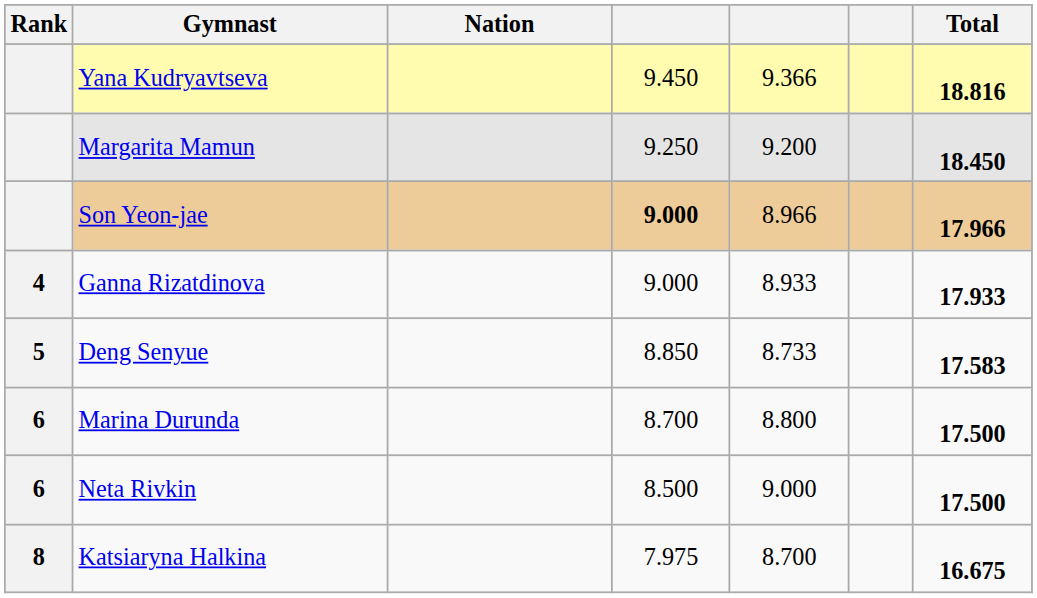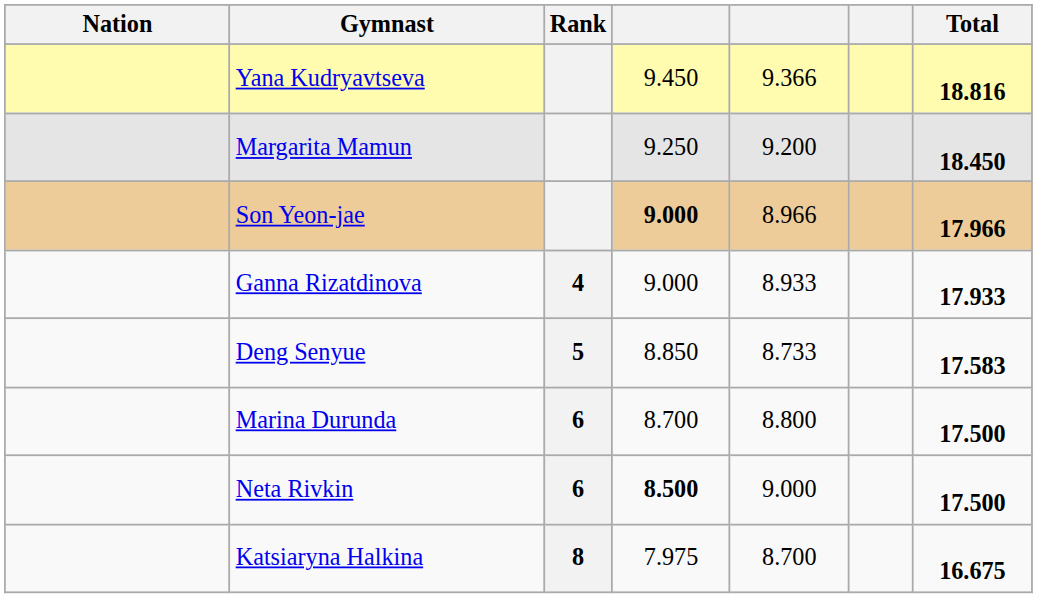 <table class="wikitable sortable" style="text-align:center; font-size:85%">
 <tr>
+<th ! scope="col" style="width:120px;">Nation</th>
+<th ! scope="col" style="width:170px;">Gymnast</th>
 <th scope="col" style="width:20px;">Rank</th>
-<th ! scope="col" style="width:170px;">Gymnast</th>
-<th ! scope="col" style="width:120px;">Nation</th>
 <th ! scope="col" style="width:60px;"></th>
 <th ! scope="col" style="width:60px;"></th>
 <th ! scope="col" style="width:30px;"></th>
 <th ! scope="col" style="width:60px;">Total</th>
 </tr>
 <tr bgcolor=fffcaf>
+<td style="text-align:left;"></td>
+<td align=left><a href='#'>Yana Kudryavtseva</a></td>
 <th scope=row></th>
-<td align=left><a href='#'>Yana Kudryavtseva</a></td>
-<td style="text-align:left;"></td>
 <td>9.450</td>
 <td>9.366</td>
 <td></td>
 <td><br><strong>18.816</strong></td>
 </tr>
 <tr bgcolor=e5e5e5>
+<td style="text-align:left;"></td>
+<td align=left><a href='#'>Margarita Mamun</a></td>
 <th scope=row></th>
-<td align=left><a href='#'>Margarita Mamun</a></td>
-<td style="text-align:left;"></td>
 <td>9.250</td>
 <td>9.200</td>
 <td></td>
 <td><br><strong>18.450</strong></td>
 </tr>
 <tr bgcolor=eecc99>
+<td style="text-align:left;"></td>
+<td align=left><a href='#'>Son Yeon-jae</a></td>
 <th scope=row></th>
-<td align=left><a href='#'>Son Yeon-jae</a></td>
-<td style="text-align:left;"></td>
 <td><strong>9.000</strong></td>
 <td>8.966</td>
 <td></td>
 <td><br><strong>17.966</strong></td>
 </tr>
 <tr>
+<td style="text-align:left;"></td>
+<td align=left><a href='#'>Ganna Rizatdinova</a></td>
 <th scope=row>4</th>
-<td align=left><a href='#'>Ganna Rizatdinova</a></td>
-<td style="text-align:left;"></td>
 <td>9.000</td>
 <td>8.933</td>
 <td></td>
 <td><br><strong>17.933</strong></td>
 </tr>
 <tr>
+<td style="text-align:left;"></td>
+<td align=left><a href='#'>Deng Senyue</a></td>
 <th scope=row>5</th>
-<td align=left><a href='#'>Deng Senyue</a></td>
-<td style="text-align:left;"></td>
 <td>8.850</td>
 <td>8.733</td>
 <td></td>
 <td><br><strong>17.583</strong></td>
 </tr>
 <tr>
+<td style="text-align:left;"></td>
+<td align=left><a href='#'>Marina Durunda</a></td>
 <th scope=row>6</th>
-<td align=left><a href='#'>Marina Durunda</a></td>
-<td style="text-align:left;"></td>
 <td>8.700</td>
 <td>8.800</td>
 <td></td>
 <td><br><strong>17.500</strong></td>
 </tr>
 <tr>
+<td style="text-align:left;"></td>
+<td align=left><a href='#'>Neta Rivkin</a></td>
 <th scope=row>6</th>
-<td align=left><a href='#'>Neta Rivkin</a></td>
-<td style="text-align:left;"></td>
-<td>8.500</td>
+<td><strong>8.500</strong></td>
 <td>9.000</td>
 <td></td>
 <td><br><strong>17.500</strong></td>
 </tr>
 <tr>
+<td style="text-align:left;"></td>
+<td align=left><a href='#'>Katsiaryna Halkina</a></td>
 <th scope=row>8</th>
-<td align=left><a href='#'>Katsiaryna Halkina</a></td>
-<td style="text-align:left;"></td>
 <td>7.975</td>
 <td>8.700</td>
 <td></td>
 <td><br><strong>16.675</strong></td>
 </tr>
 </table>
